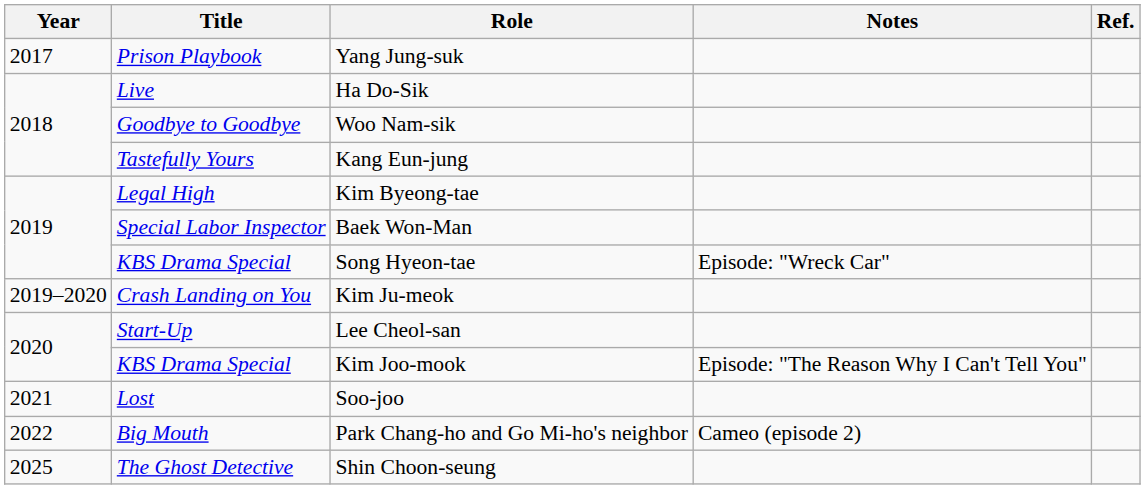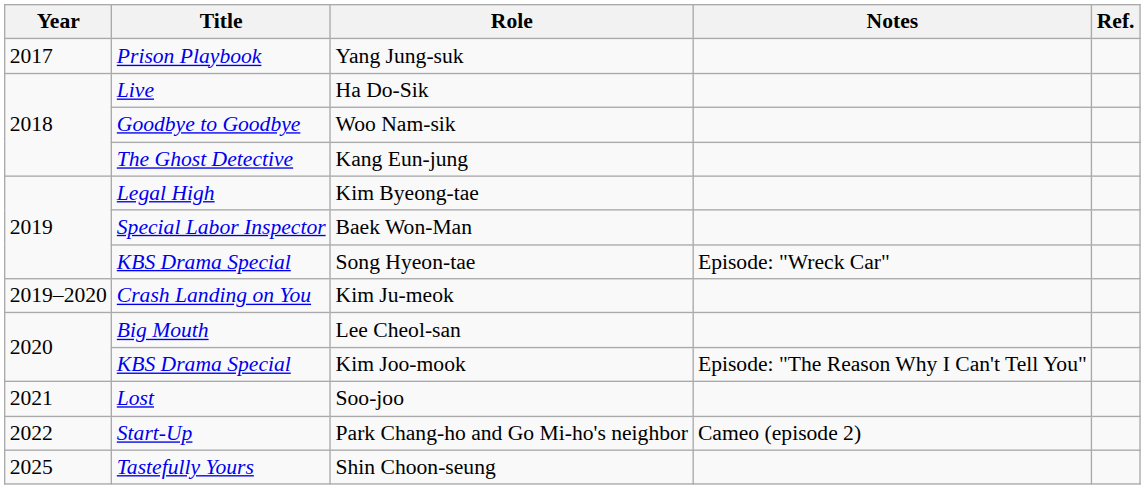 <table class="wikitable">
 <tr>
 <th>Year</th>
 <th>Title</th>
 <th>Role</th>
 <th>Notes</th>
 <th>Ref.</th>
 </tr>
 <tr>
 <td>2017</td>
 <td><em><a href='#'>Prison Playbook</a></em></td>
 <td>Yang Jung-suk</td>
 <td></td>
 <td></td>
 </tr>
 <tr>
 <td rowspan=3>2018</td>
 <td><em><a href='#'>Live</a></em></td>
 <td>Ha Do-Sik</td>
 <td></td>
 <td></td>
 </tr>
 <tr>
 <td><em><a href='#'>Goodbye to Goodbye</a></em></td>
 <td>Woo Nam-sik</td>
 <td></td>
 <td></td>
 </tr>
 <tr>
-<td><em><a href='#'>Tastefully Yours</a></em></td>
+<td><em><a href='#'>The Ghost Detective</a></em></td>
 <td>Kang Eun-jung</td>
 <td></td>
 <td></td>
 </tr>
 <tr>
 <td rowspan=3>2019</td>
 <td><em><a href='#'>Legal High</a></em></td>
 <td>Kim Byeong-tae</td>
 <td></td>
 <td></td>
 </tr>
 <tr>
 <td><em><a href='#'>Special Labor Inspector</a></em></td>
 <td>Baek Won-Man</td>
 <td></td>
 <td></td>
 </tr>
 <tr>
 <td><em><a href='#'>KBS Drama Special</a></em></td>
 <td>Song Hyeon-tae</td>
 <td>Episode: "Wreck Car"</td>
 <td></td>
 </tr>
 <tr>
 <td>2019–2020</td>
 <td><em><a href='#'>Crash Landing on You</a></em></td>
 <td>Kim Ju-meok</td>
 <td></td>
 <td></td>
 </tr>
 <tr>
 <td rowspan=2>2020</td>
-<td><em><a href='#'>Start-Up</a></em></td>
+<td><em><a href='#'>Big Mouth</a></em></td>
 <td>Lee Cheol-san</td>
 <td></td>
 <td></td>
 </tr>
 <tr>
 <td><em><a href='#'>KBS Drama Special</a></em></td>
 <td>Kim Joo-mook</td>
 <td>Episode: "The Reason Why I Can't Tell You"</td>
 <td></td>
 </tr>
 <tr>
 <td>2021</td>
 <td><em><a href='#'>Lost</a></em></td>
 <td>Soo-joo</td>
 <td></td>
 <td></td>
 </tr>
 <tr>
 <td>2022</td>
-<td><em><a href='#'>Big Mouth</a></em></td>
+<td><em><a href='#'>Start-Up</a></em></td>
 <td>Park Chang-ho and Go Mi-ho's neighbor</td>
 <td>Cameo (episode 2)</td>
 <td></td>
 </tr>
 <tr>
 <td>2025</td>
-<td><em><a href='#'>The Ghost Detective</a></em></td>
+<td><em><a href='#'>Tastefully Yours</a></em></td>
 <td>Shin Choon-seung</td>
 <td></td>
 <td></td>
 </tr>
 </table>
